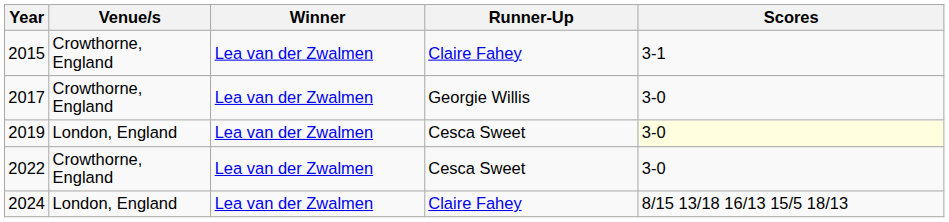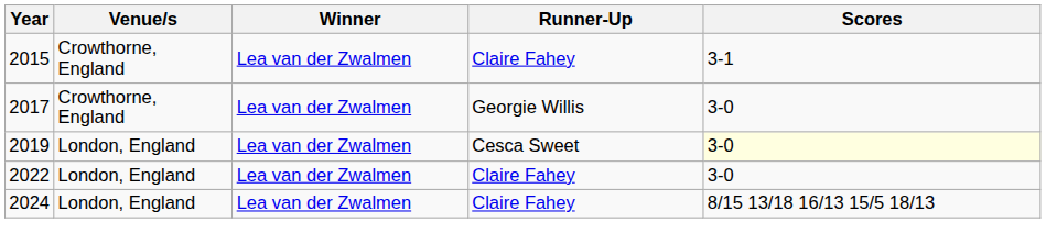 <table class="wikitable" style="font-size: 100%">
 <tr>
 <th width=25>Year</th>
 <th width=150>Venue/s</th>
 <th width=200>Winner</th>
 <th width=200>Runner-Up</th>
 <th width=290>Scores</th>
 </tr>
 <tr>
 <td>2015</td>
 <td>Crowthorne, England</td>
 <td> <a href='#'>Lea van der Zwalmen</a></td>
 <td> <a href='#'>Claire Fahey</a></td>
 <td>3-1</td>
 </tr>
 <tr>
 <td>2017</td>
 <td>Crowthorne, England</td>
 <td> <a href='#'>Lea van der Zwalmen</a></td>
 <td> Georgie Willis</td>
 <td>3-0</td>
 </tr>
 <tr>
 <td>2019</td>
 <td>London, England</td>
 <td> <a href='#'>Lea van der Zwalmen</a></td>
 <td> Cesca Sweet</td>
 <td style="background: lightyellow;">3-0</td>
 </tr>
 <tr>
 <td>2022</td>
-<td>Crowthorne, England</td>
+<td>London, England</td>
 <td> <a href='#'>Lea van der Zwalmen</a></td>
-<td> Cesca Sweet</td>
+<td> <a href='#'>Claire Fahey</a></td>
 <td>3-0</td>
 </tr>
 <tr>
 <td>2024</td>
 <td>London, England</td>
 <td> <a href='#'>Lea van der Zwalmen</a></td>
 <td> <a href='#'>Claire Fahey</a></td>
 <td>8/15 13/18 16/13 15/5 18/13</td>
 </tr>
 </table>
